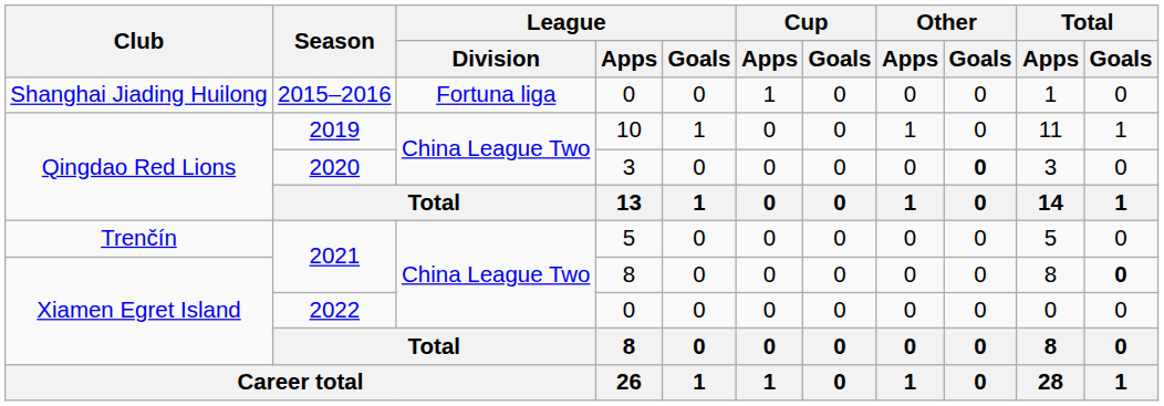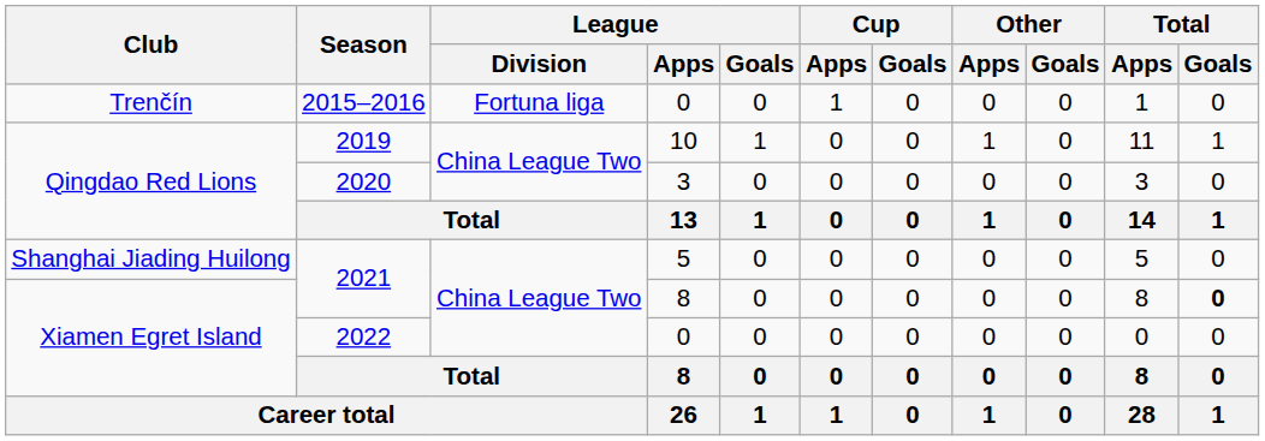 <table class="wikitable" style="text-align: center">
 <tr>
 <th rowspan="2">Club</th>
 <th rowspan="2">Season</th>
 <th colspan="3">League</th>
 <th colspan="2">Cup</th>
 <th colspan="2">Other</th>
 <th colspan="2">Total</th>
 </tr>
 <tr>
 <th>Division</th>
 <th>Apps</th>
 <th>Goals</th>
 <th>Apps</th>
 <th>Goals</th>
 <th>Apps</th>
 <th>Goals</th>
 <th>Apps</th>
 <th>Goals</th>
 </tr>
 <tr>
-<td><a href='#'>Shanghai Jiading Huilong</a></td>
+<td><a href='#'>Trenčín</a></td>
 <td><a href='#'>2015–2016</a></td>
 <td><a href='#'>Fortuna liga</a></td>
 <td>0</td>
 <td>0</td>
 <td>1</td>
 <td>0</td>
 <td>0</td>
 <td>0</td>
 <td>1</td>
 <td>0</td>
 </tr>
 <tr>
 <td rowspan="3"><a href='#'>Qingdao Red Lions</a></td>
 <td><a href='#'>2019</a></td>
 <td rowspan="2"><a href='#'>China League Two</a></td>
 <td>10</td>
 <td>1</td>
 <td>0</td>
 <td>0</td>
 <td>1</td>
 <td>0</td>
 <td>11</td>
 <td>1</td>
 </tr>
 <tr>
 <td><a href='#'>2020</a></td>
 <td>3</td>
 <td>0</td>
 <td>0</td>
 <td>0</td>
 <td>0</td>
-<td><strong>0</strong></td>
+<td>0</td>
 <td>3</td>
 <td>0</td>
 </tr>
 <tr>
 <th colspan=2>Total</th>
 <th>13</th>
 <th>1</th>
 <th>0</th>
 <th>0</th>
 <th>1</th>
 <th>0</th>
 <th>14</th>
 <th>1</th>
 </tr>
 <tr>
-<td><a href='#'>Trenčín</a></td>
+<td><a href='#'>Shanghai Jiading Huilong</a></td>
 <td rowspan="2"><a href='#'>2021</a></td>
 <td rowspan="3"><a href='#'>China League Two</a></td>
 <td>5</td>
 <td>0</td>
 <td>0</td>
 <td>0</td>
 <td>0</td>
 <td>0</td>
 <td>5</td>
 <td>0</td>
 </tr>
 <tr>
 <td rowspan="3"><a href='#'>Xiamen Egret Island</a></td>
 <td>8</td>
 <td>0</td>
 <td>0</td>
 <td>0</td>
 <td>0</td>
 <td>0</td>
 <td>8</td>
 <td><strong>0</strong></td>
 </tr>
 <tr>
 <td><a href='#'>2022</a></td>
 <td>0</td>
 <td>0</td>
 <td>0</td>
 <td>0</td>
 <td>0</td>
 <td>0</td>
 <td>0</td>
 <td>0</td>
 </tr>
 <tr>
 <th colspan=2>Total</th>
 <th>8</th>
 <th>0</th>
 <th>0</th>
 <th>0</th>
 <th>0</th>
 <th>0</th>
 <th>8</th>
 <th>0</th>
 </tr>
 <tr>
 <th colspan=3>Career total</th>
 <th>26</th>
 <th>1</th>
 <th>1</th>
 <th>0</th>
 <th>1</th>
 <th>0</th>
 <th>28</th>
 <th>1</th>
 </tr>
 </table>
